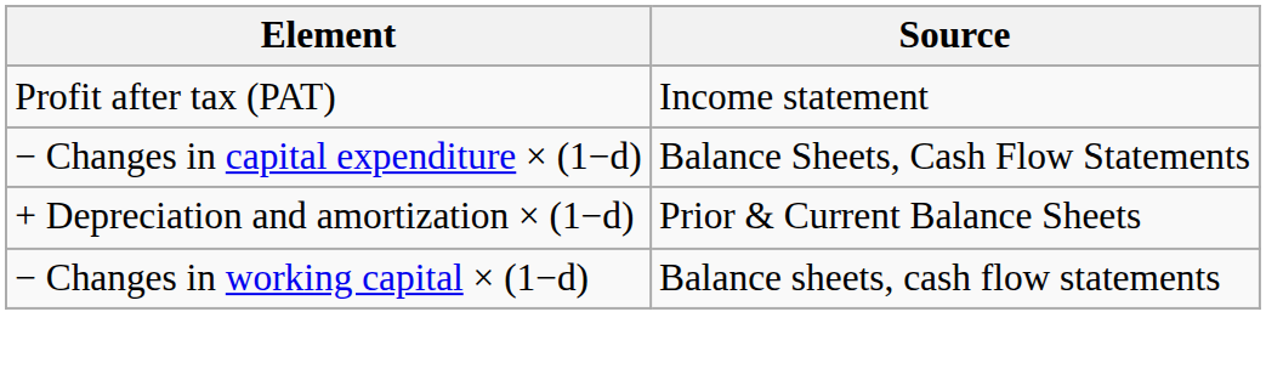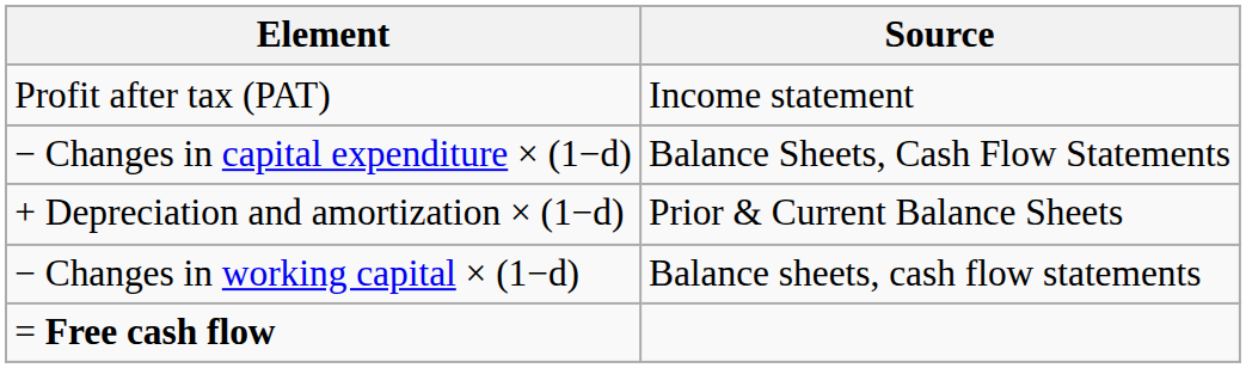 <table class="wikitable">
 <tr>
 <th>Element</th>
 <th>Source</th>
 </tr>
 <tr>
 <td>Profit after tax (PAT)</td>
 <td>Income statement</td>
 </tr>
 <tr>
 <td>− Changes in <a href='#'>capital expenditure</a> × (1−d)</td>
 <td>Balance Sheets, Cash Flow Statements</td>
 </tr>
 <tr>
 <td>+ Depreciation and amortization × (1−d)</td>
 <td>Prior & Current Balance Sheets</td>
 </tr>
 <tr>
 <td>− Changes in <a href='#'>working capital</a> × (1−d)</td>
 <td>Balance sheets, cash flow statements</td>
 </tr>
+<tr>
+<td>= <strong>Free cash flow</strong></td>
+<td></td>
+</tr>
 </table>
